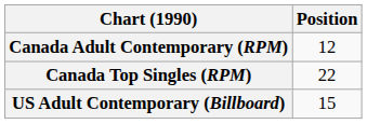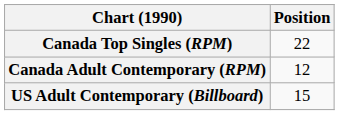 <table class="wikitable sortable plainrowheaders" style="text-align:center">
 <tr>
 <th>Chart (1990)</th>
 <th>Position</th>
 </tr>
 <tr>
+<th scope="row">Canada Top Singles (<em>RPM</em>)</th>
+<td>22</td>
+</tr>
+<tr>
 <th scope="row">Canada Adult Contemporary (<em>RPM</em>)</th>
 <td>12</td>
-</tr>
-<tr>
-<th scope="row">Canada Top Singles (<em>RPM</em>)</th>
-<td>22</td>
 </tr>
 <tr>
 <th scope="row">US Adult Contemporary (<em>Billboard</em>)</th>
 <td>15</td>
 </tr>
 </table>
